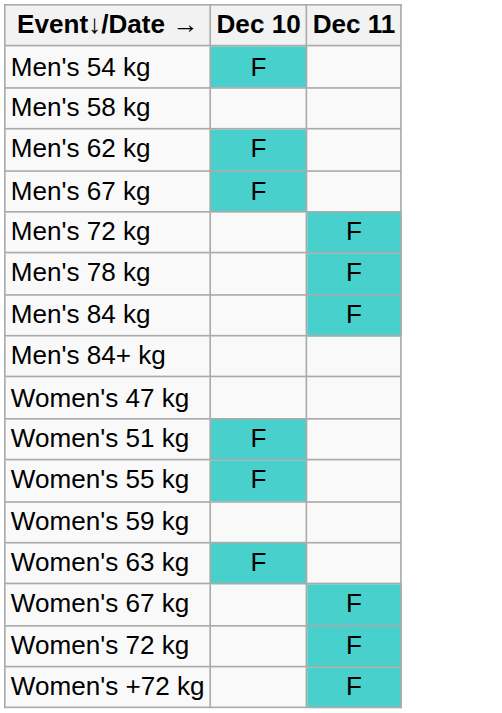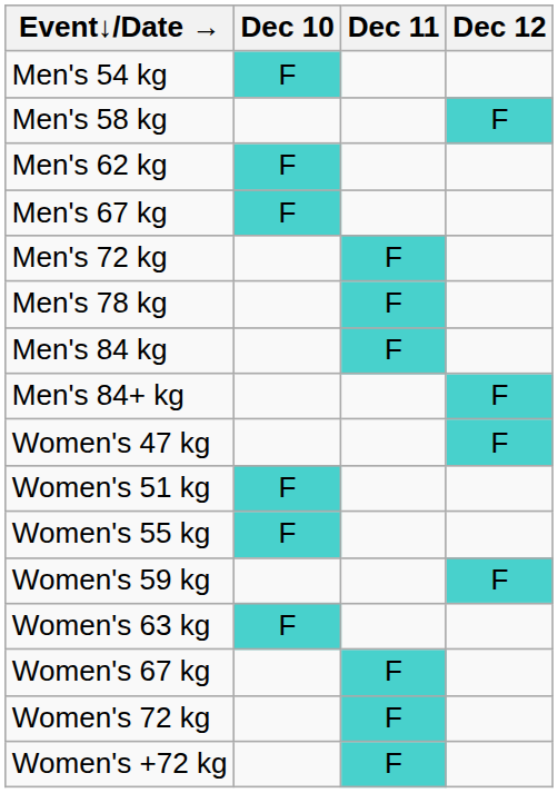 <table class="wikitable olympic-schedule Karate">
 <tr>
 <th>Event↓/Date →</th>
 <th>Dec 10</th>
 <th>Dec 11</th>
+<th>Dec 12</th>
 </tr>
 <tr>
 <td class="event">Men's 54 kg</td>
 <td bgcolor="#48D1CC" align=center class="finals">F</td>
+<td></td>
 <td></td>
 </tr>
 <tr>
 <td class="event">Men's 58 kg</td>
 <td></td>
 <td></td>
+<td bgcolor="#48D1CC" align=center class="finals">F</td>
 </tr>
 <tr>
 <td class="event">Men's 62 kg</td>
 <td bgcolor="#48D1CC" align=center class="finals">F</td>
+<td></td>
 <td></td>
 </tr>
 <tr>
 <td class="event">Men's 67 kg</td>
 <td bgcolor="#48D1CC" align=center class="finals">F</td>
 <td></td>
+<td></td>
 </tr>
 <tr>
 <td class="event">Men's 72 kg</td>
 <td></td>
 <td bgcolor="#48D1CC" align=center class="finals">F</td>
+<td></td>
 </tr>
 <tr>
 <td class="event">Men's 78 kg</td>
 <td></td>
 <td bgcolor="#48D1CC" align=center class="finals">F</td>
+<td></td>
 </tr>
 <tr>
 <td class="event">Men's 84 kg</td>
 <td></td>
 <td bgcolor="#48D1CC" align=center class="finals">F</td>
+<td></td>
 </tr>
 <tr>
 <td class="event">Men's 84+ kg</td>
 <td></td>
 <td></td>
+<td bgcolor="#48D1CC" align=center class="finals">F</td>
 </tr>
 <tr>
 <td class="event">Women's 47 kg</td>
 <td></td>
 <td></td>
+<td bgcolor="#48D1CC" align=center class="finals">F</td>
 </tr>
 <tr>
 <td class="event">Women's 51 kg</td>
 <td bgcolor="#48D1CC" align=center class="finals">F</td>
+<td></td>
 <td></td>
 </tr>
 <tr>
 <td class="event">Women's 55 kg</td>
 <td bgcolor="#48D1CC" align=center class="finals">F</td>
 <td></td>
+<td></td>
 </tr>
 <tr>
 <td class="event">Women's 59 kg</td>
 <td></td>
 <td></td>
+<td bgcolor="#48D1CC" align=center class="finals">F</td>
 </tr>
 <tr>
 <td class="event">Women's 63 kg</td>
 <td bgcolor="#48D1CC" align=center class="finals">F</td>
+<td></td>
 <td></td>
 </tr>
 <tr>
 <td class="event">Women's 67 kg</td>
 <td></td>
 <td bgcolor="#48D1CC" align=center class="finals">F</td>
+<td></td>
 </tr>
 <tr>
 <td class="event">Women's 72 kg</td>
 <td></td>
 <td bgcolor="#48D1CC" align=center class="finals">F</td>
+<td></td>
 </tr>
 <tr>
 <td class="event">Women's +72 kg</td>
 <td></td>
 <td bgcolor="#48D1CC" align=center class="finals">F</td>
+<td></td>
 </tr>
 </table>
